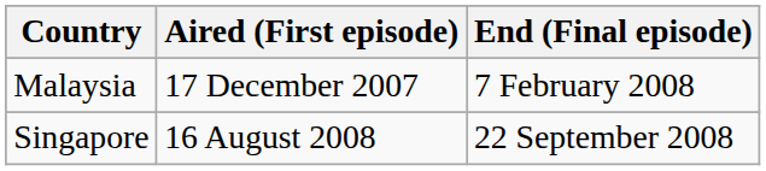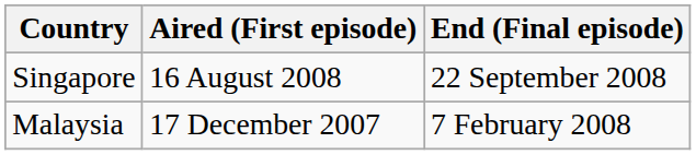 <table class="wikitable">
 <tr>
 <th>Country</th>
 <th>Aired (First episode)</th>
 <th>End (Final episode)</th>
 </tr>
 <tr>
+<td>Singapore</td>
+<td>16 August 2008</td>
+<td>22 September 2008</td>
+</tr>
+<tr>
 <td>Malaysia</td>
 <td>17 December 2007</td>
 <td>7 February 2008</td>
 </tr>
-<tr>
-<td>Singapore</td>
-<td>16 August 2008</td>
-<td>22 September 2008</td>
-</tr>
 </table>
